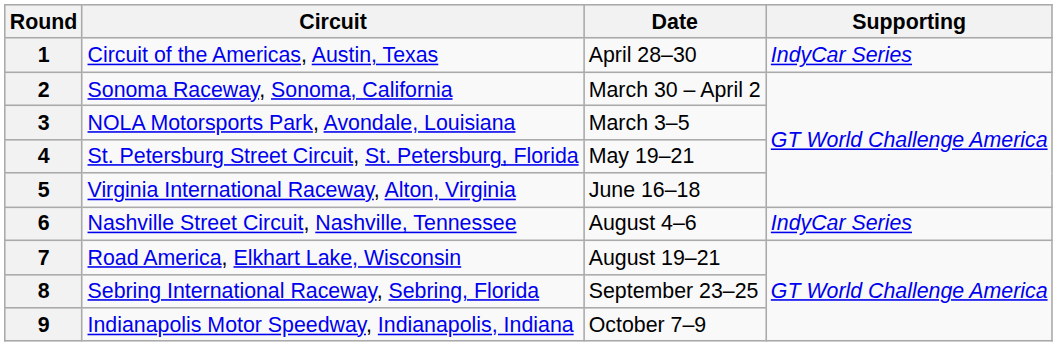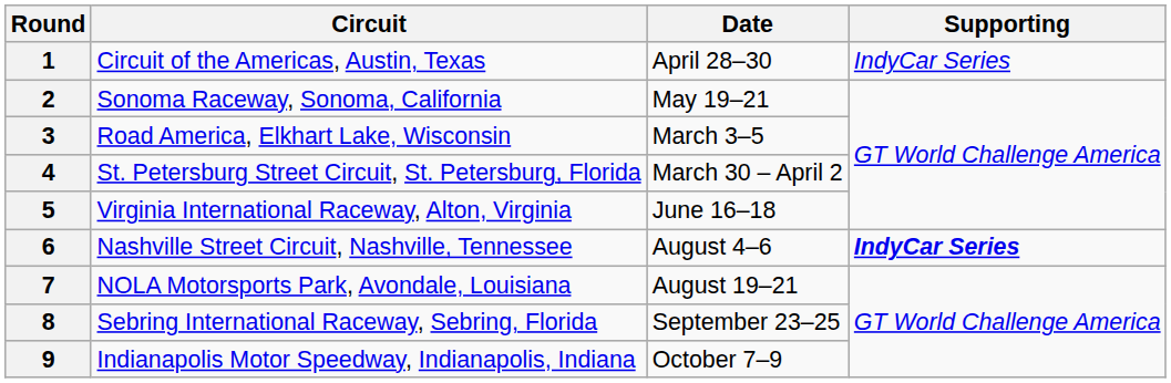 <table class="wikitable" style="font-size:85%;">
 <tr>
 <th>Round</th>
 <th>Circuit</th>
 <th>Date</th>
 <th>Supporting</th>
 </tr>
 <tr>
 <th>1</th>
 <td> <a href='#'>Circuit of the Americas</a>, <a href='#'>Austin, Texas</a></td>
 <td>April 28–30</td>
 <td><em><a href='#'>IndyCar Series</a></em></td>
 </tr>
 <tr>
 <th>2</th>
 <td> <a href='#'>Sonoma Raceway</a>, <a href='#'>Sonoma, California</a></td>
-<td>March 30 – April 2</td>
+<td>May 19–21</td>
 <td rowspan=4><em><a href='#'>GT World Challenge America</a></em></td>
 </tr>
 <tr>
 <th>3</th>
-<td> <a href='#'>NOLA Motorsports Park</a>, <a href='#'>Avondale, Louisiana</a></td>
+<td> <a href='#'>Road America</a>, <a href='#'>Elkhart Lake, Wisconsin</a></td>
 <td>March 3–5</td>
 </tr>
 <tr>
 <th>4</th>
 <td> <a href='#'>St. Petersburg Street Circuit</a>, <a href='#'>St. Petersburg, Florida</a></td>
-<td>May 19–21</td>
+<td>March 30 – April 2</td>
 </tr>
 <tr>
 <th>5</th>
 <td> <a href='#'>Virginia International Raceway</a>, <a href='#'>Alton, Virginia</a></td>
 <td>June 16–18</td>
 </tr>
 <tr>
 <th>6</th>
 <td> <a href='#'>Nashville Street Circuit</a>, <a href='#'>Nashville, Tennessee</a></td>
 <td>August 4–6</td>
-<td><em><a href='#'>IndyCar Series</a></em></td>
+<td><strong><em><a href='#'>IndyCar Series</a></em></strong></td>
 </tr>
 <tr>
 <th>7</th>
-<td> <a href='#'>Road America</a>, <a href='#'>Elkhart Lake, Wisconsin</a></td>
+<td> <a href='#'>NOLA Motorsports Park</a>, <a href='#'>Avondale, Louisiana</a></td>
 <td>August 19–21</td>
 <td rowspan=3><em><a href='#'>GT World Challenge America</a></em></td>
 </tr>
 <tr>
 <th>8</th>
 <td> <a href='#'>Sebring International Raceway</a>, <a href='#'>Sebring, Florida</a></td>
 <td>September 23–25</td>
 </tr>
 <tr>
 <th>9</th>
 <td> <a href='#'>Indianapolis Motor Speedway</a>, <a href='#'>Indianapolis, Indiana</a></td>
 <td>October 7–9</td>
 </tr>
 </table>
